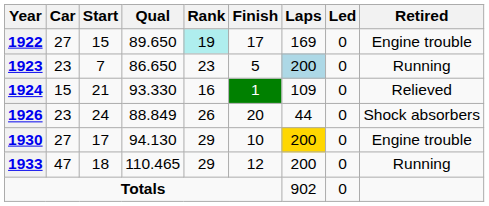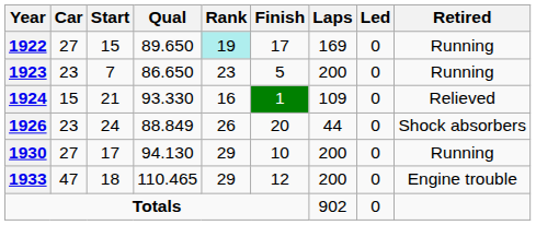 <table class="wikitable" style="text-align:center">
 <tr>
 <th>Year</th>
 <th>Car</th>
 <th>Start</th>
 <th>Qual</th>
 <th>Rank</th>
 <th>Finish</th>
 <th>Laps</th>
 <th>Led</th>
 <th>Retired</th>
 </tr>
 <tr>
 <th><a href='#'>1922</a></th>
 <td>27</td>
 <td>15</td>
 <td>89.650</td>
 <td style="background: paleturquoise;">19</td>
 <td>17</td>
 <td>169</td>
 <td>0</td>
-<td>Engine trouble</td>
+<td>Running</td>
 </tr>
 <tr>
 <th><a href='#'>1923</a></th>
 <td>23</td>
 <td>7</td>
 <td>86.650</td>
 <td>23</td>
 <td>5</td>
-<td style="background: lightblue;">200</td>
+<td>200</td>
 <td>0</td>
 <td>Running</td>
 </tr>
 <tr>
 <th><a href='#'>1924</a></th>
 <td>15</td>
 <td>21</td>
 <td>93.330</td>
 <td>16</td>
 <td style="background:green;color:white">1</td>
 <td>109</td>
 <td>0</td>
 <td>Relieved</td>
 </tr>
 <tr>
 <th><a href='#'>1926</a></th>
 <td>23</td>
 <td>24</td>
 <td>88.849</td>
 <td>26</td>
 <td>20</td>
 <td>44</td>
 <td>0</td>
 <td>Shock absorbers</td>
 </tr>
 <tr>
 <th><a href='#'>1930</a></th>
 <td>27</td>
 <td>17</td>
 <td>94.130</td>
 <td>29</td>
 <td>10</td>
-<td style="background: gold;">200</td>
+<td>200</td>
 <td>0</td>
-<td>Engine trouble</td>
+<td>Running</td>
 </tr>
 <tr>
 <th><a href='#'>1933</a></th>
 <td>47</td>
 <td>18</td>
 <td>110.465</td>
 <td>29</td>
 <td>12</td>
 <td>200</td>
 <td>0</td>
-<td>Running</td>
+<td>Engine trouble</td>
 </tr>
 <tr>
 <td colspan=6><strong>Totals</strong></td>
 <td>902</td>
 <td>0</td>
 <td></td>
 </tr>
 </table>
